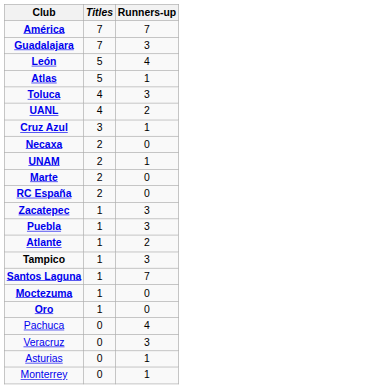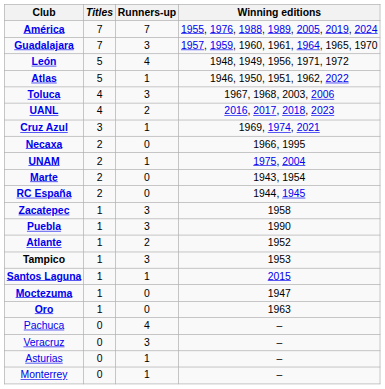 <table class="wikitable" style="text-align: center;">
 <tr>
 <th>Club</th>
 <th><em>Titles</em></th>
 <th>Runners-up</th>
+<th>Winning editions</th>
 </tr>
 <tr>
 <td><strong><a href='#'>América</a></strong></td>
 <td>7</td>
 <td>7</td>
+<td><a href='#'>1955</a>, <a href='#'>1976</a>, <a href='#'>1988</a>, <a href='#'>1989</a>, <a href='#'>2005</a>, <a href='#'>2019</a>, <a href='#'>2024</a></td>
 </tr>
 <tr>
 <td><strong><a href='#'>Guadalajara</a></strong></td>
 <td>7</td>
 <td>3</td>
+<td><a href='#'>1957</a>, <a href='#'>1959</a>, 1960, 1961, <a href='#'>1964</a>, 1965, 1970</td>
 </tr>
 <tr>
 <td><strong><a href='#'>León</a></strong></td>
 <td>5</td>
 <td>4</td>
+<td>1948, 1949, 1956, 1971, 1972</td>
 </tr>
 <tr>
 <td><strong><a href='#'>Atlas</a></strong></td>
 <td>5</td>
 <td>1</td>
+<td>1946, 1950, 1951, 1962, <a href='#'>2022</a></td>
 </tr>
 <tr>
 <td><strong><a href='#'>Toluca</a></strong></td>
 <td>4</td>
 <td>3</td>
+<td>1967, 1968, 2003, <a href='#'>2006</a></td>
 </tr>
 <tr>
 <td><strong><a href='#'>UANL</a></strong></td>
 <td>4</td>
 <td>2</td>
+<td><a href='#'>2016</a>, <a href='#'>2017</a>, <a href='#'>2018</a>, <a href='#'>2023</a></td>
 </tr>
 <tr>
 <td><strong><a href='#'>Cruz Azul</a></strong></td>
 <td>3</td>
 <td>1</td>
+<td>1969, <a href='#'>1974</a>, <a href='#'>2021</a></td>
 </tr>
 <tr>
 <td><strong><a href='#'>Necaxa</a></strong></td>
 <td>2</td>
 <td>0</td>
+<td>1966, 1995</td>
 </tr>
 <tr>
 <td><strong><a href='#'>UNAM</a></strong></td>
 <td>2</td>
 <td>1</td>
+<td><a href='#'>1975</a>, <a href='#'>2004</a></td>
 </tr>
 <tr>
 <td><strong><a href='#'>Marte</a></strong></td>
 <td>2</td>
 <td>0</td>
+<td>1943, 1954</td>
 </tr>
 <tr>
 <td><strong><a href='#'>RC España</a></strong></td>
 <td>2</td>
 <td>0</td>
+<td>1944, <a href='#'>1945</a></td>
 </tr>
 <tr>
 <td><strong><a href='#'>Zacatepec</a></strong></td>
 <td>1</td>
 <td>3</td>
+<td>1958</td>
 </tr>
 <tr>
 <td><strong><a href='#'>Puebla</a></strong></td>
 <td>1</td>
 <td>3</td>
+<td>1990</td>
 </tr>
 <tr>
 <td><strong><a href='#'>Atlante</a></strong></td>
 <td>1</td>
 <td>2</td>
+<td>1952</td>
 </tr>
 <tr>
 <td><strong>Tampico</strong></td>
 <td>1</td>
 <td>3</td>
+<td>1953</td>
 </tr>
 <tr>
 <td><strong><a href='#'>Santos Laguna</a></strong></td>
 <td>1</td>
-<td>7</td>
+<td>1</td>
+<td><a href='#'>2015</a></td>
 </tr>
 <tr>
 <td><strong><a href='#'>Moctezuma</a></strong></td>
 <td>1</td>
 <td>0</td>
+<td>1947</td>
 </tr>
 <tr>
 <td><strong><a href='#'>Oro</a></strong></td>
 <td>1</td>
 <td>0</td>
+<td>1963</td>
 </tr>
 <tr>
 <td><a href='#'>Pachuca</a></td>
 <td>0</td>
 <td>4</td>
+<td>–</td>
 </tr>
 <tr>
 <td><a href='#'>Veracruz</a></td>
 <td>0</td>
 <td>3</td>
+<td>–</td>
 </tr>
 <tr>
 <td><a href='#'>Asturias</a></td>
 <td>0</td>
 <td>1</td>
+<td>–</td>
 </tr>
 <tr>
 <td><a href='#'>Monterrey</a></td>
 <td>0</td>
 <td>1</td>
+<td>–</td>
 </tr>
 </table>
